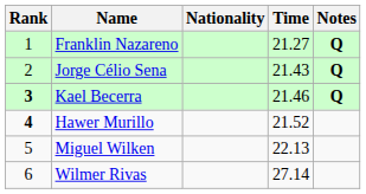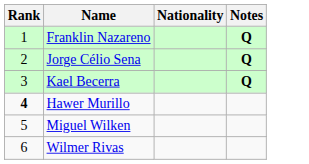 <table class="wikitable sortable" style="text-align:center">
 <tr>
 <th>Rank</th>
 <th>Name</th>
 <th>Nationality</th>
-<th>Time</th>
 <th>Notes</th>
 </tr>
 <tr bgcolor=ccffcc>
 <td align=center>1</td>
 <td align=left><a href='#'>Franklin Nazareno</a></td>
 <td align=left></td>
-<td>21.27</td>
 <td><strong>Q</strong></td>
 </tr>
 <tr bgcolor=ccffcc>
 <td align=center>2</td>
 <td align=left><a href='#'>Jorge Célio Sena</a></td>
 <td align=left></td>
-<td>21.43</td>
 <td><strong>Q</strong></td>
 </tr>
 <tr bgcolor=ccffcc>
-<td align=center><strong>3</strong></td>
+<td align=center>3</td>
 <td align=left><a href='#'>Kael Becerra</a></td>
 <td align=left></td>
-<td>21.46</td>
 <td><strong>Q</strong></td>
 </tr>
 <tr>
 <td align=center><strong>4</strong></td>
 <td align=left><a href='#'>Hawer Murillo</a></td>
 <td align=left></td>
-<td>21.52</td>
 <td></td>
 </tr>
 <tr>
 <td align=center>5</td>
 <td align=left><a href='#'>Miguel Wilken</a></td>
 <td align=left></td>
-<td>22.13</td>
 <td></td>
 </tr>
 <tr>
 <td align=center>6</td>
 <td align=left><a href='#'>Wilmer Rivas</a></td>
 <td align=left></td>
-<td>27.14</td>
 <td></td>
 </tr>
 </table>
